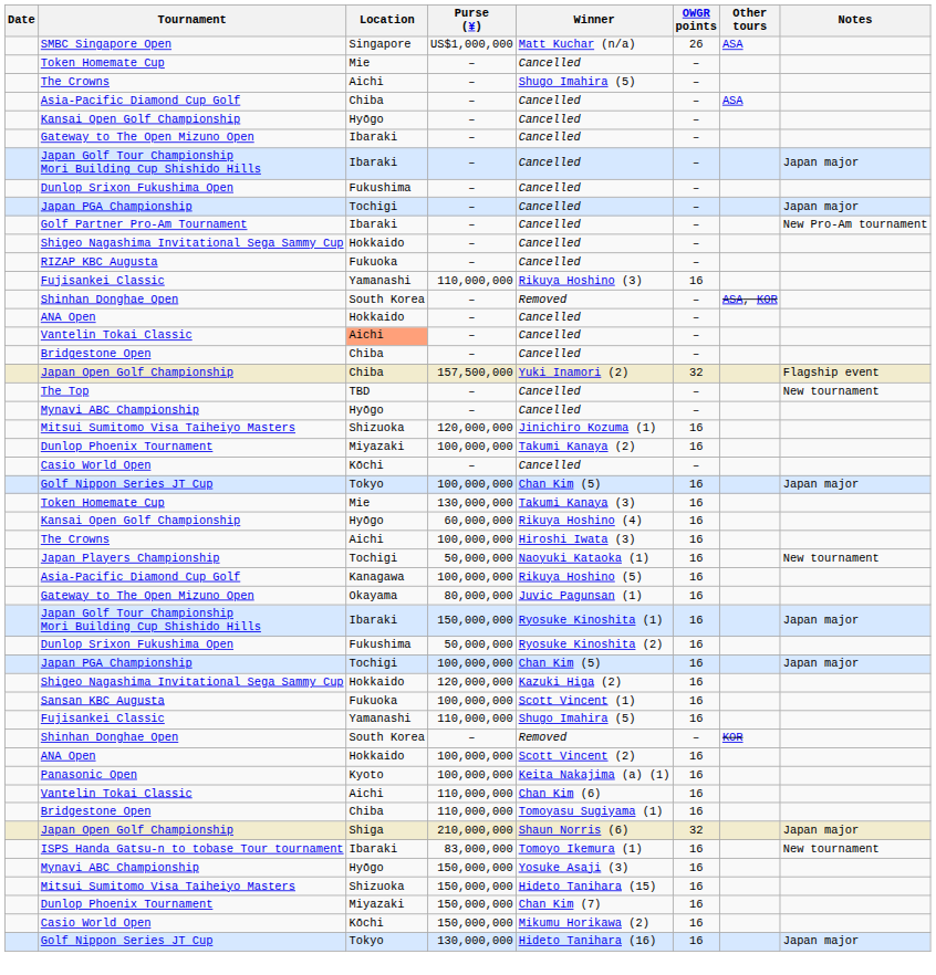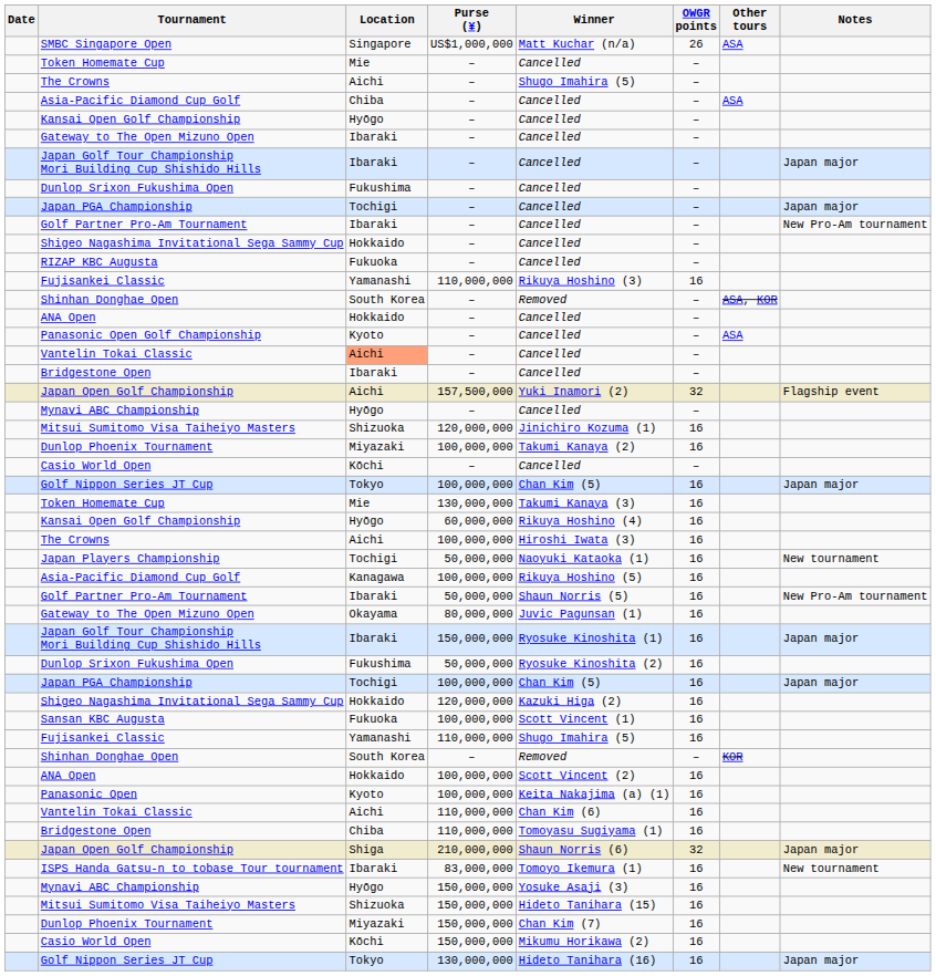 <table class="wikitable" style="font-size:95%">
 <tr>
 <th>Date</th>
 <th>Tournament</th>
 <th>Location</th>
 <th>Purse<br>(<a href='#'>¥</a>)</th>
 <th>Winner</th>
 <th><a href='#'>OWGR</a><br>points</th>
 <th>Other<br>tours</th>
 <th>Notes</th>
 </tr>
 <tr>
 <td align=right></td>
 <td><a href='#'>SMBC Singapore Open</a></td>
 <td>Singapore</td>
 <td align=right>US$1,000,000</td>
 <td> <a href='#'>Matt Kuchar</a> (n/a)</td>
 <td align=center>26</td>
 <td><a href='#'>ASA</a></td>
 <td></td>
 </tr>
 <tr>
 <td align=right><s></s></td>
 <td><a href='#'>Token Homemate Cup</a></td>
 <td>Mie</td>
 <td align=center>–</td>
 <td><em>Cancelled</em></td>
 <td align=center>–</td>
 <td></td>
 <td></td>
 </tr>
 <tr>
 <td align=right><s></s></td>
 <td><a href='#'>The Crowns</a></td>
 <td>Aichi</td>
 <td align=center>–</td>
 <td> <a href='#'>Shugo Imahira</a> (5)</td>
 <td align=center>–</td>
 <td></td>
 <td></td>
 </tr>
 <tr>
 <td align=right><s></s></td>
 <td><a href='#'>Asia-Pacific Diamond Cup Golf</a></td>
 <td>Chiba</td>
 <td align=center>–</td>
 <td><em>Cancelled</em></td>
 <td align=center>–</td>
 <td><a href='#'>ASA</a></td>
 <td></td>
 </tr>
 <tr>
 <td align=right><s></s></td>
 <td><a href='#'>Kansai Open Golf Championship</a></td>
 <td>Hyōgo</td>
 <td align=center>–</td>
 <td><em>Cancelled</em></td>
 <td align=center>–</td>
 <td></td>
 <td></td>
 </tr>
 <tr>
 <td align=right><s></s></td>
 <td><a href='#'>Gateway to The Open Mizuno Open</a></td>
 <td>Ibaraki</td>
 <td align=center>–</td>
 <td><em>Cancelled</em></td>
 <td align=center>–</td>
 <td></td>
 <td></td>
 </tr>
 <tr style="background:#D6E8FF;">
 <td align=right><s></s></td>
 <td><a href='#'>Japan Golf Tour Championship<br>Mori Building Cup Shishido Hills</a></td>
 <td>Ibaraki</td>
 <td align=center>–</td>
 <td><em>Cancelled</em></td>
 <td align=center>–</td>
 <td></td>
 <td>Japan major</td>
 </tr>
 <tr>
 <td align=right><s></s></td>
 <td><a href='#'>Dunlop Srixon Fukushima Open</a></td>
 <td>Fukushima</td>
 <td align=center>–</td>
 <td><em>Cancelled</em></td>
 <td align=center>–</td>
 <td></td>
 <td></td>
 </tr>
 <tr style="background:#D6E8FF;">
 <td align=right><s></s></td>
 <td><a href='#'>Japan PGA Championship</a></td>
 <td>Tochigi</td>
 <td align=center>–</td>
 <td><em>Cancelled</em></td>
 <td align=center>–</td>
 <td></td>
 <td>Japan major</td>
 </tr>
 <tr>
 <td align=right><s></s></td>
 <td><a href='#'>Golf Partner Pro-Am Tournament</a></td>
 <td>Ibaraki</td>
 <td align=center>–</td>
 <td><em>Cancelled</em></td>
 <td align=center>–</td>
 <td></td>
 <td>New Pro-Am tournament</td>
 </tr>
 <tr>
 <td align=right><s></s></td>
 <td><a href='#'>Shigeo Nagashima Invitational Sega Sammy Cup</a></td>
 <td>Hokkaido</td>
 <td align=center>–</td>
 <td><em>Cancelled</em></td>
 <td align=center>–</td>
 <td></td>
 <td></td>
 </tr>
 <tr>
 <td align=right><s></s></td>
 <td><a href='#'>RIZAP KBC Augusta</a></td>
 <td>Fukuoka</td>
 <td align=center>–</td>
 <td><em>Cancelled</em></td>
 <td align=center>–</td>
 <td></td>
 <td></td>
 </tr>
 <tr>
 <td align=right></td>
 <td><a href='#'>Fujisankei Classic</a></td>
 <td>Yamanashi</td>
 <td align=right>110,000,000</td>
 <td> <a href='#'>Rikuya Hoshino</a> (3)</td>
 <td align=center>16</td>
 <td></td>
 <td></td>
 </tr>
 <tr>
 <td align=right><s></s></td>
 <td><a href='#'>Shinhan Donghae Open</a></td>
 <td>South Korea</td>
 <td align=center>–</td>
 <td><em>Removed</em></td>
 <td align=center>–</td>
 <td><s><a href='#'>ASA</a>, <a href='#'>KOR</a></s></td>
 <td></td>
 </tr>
 <tr>
 <td align=right><s></s></td>
 <td><a href='#'>ANA Open</a></td>
 <td>Hokkaido</td>
 <td align=center>–</td>
 <td><em>Cancelled</em></td>
 <td align=center>–</td>
 <td></td>
 <td></td>
 </tr>
 <tr>
 <td align=right><s></s></td>
+<td><a href='#'>Panasonic Open Golf Championship</a></td>
+<td>Kyoto</td>
+<td align=center>–</td>
+<td><em>Cancelled</em></td>
+<td align=center>–</td>
+<td><a href='#'>ASA</a></td>
+<td></td>
+</tr>
+<tr>
+<td align=right><s></s></td>
 <td><a href='#'>Vantelin Tokai Classic</a></td>
 <td style="background: lightsalmon;">Aichi</td>
 <td align=center>–</td>
 <td><em>Cancelled</em></td>
 <td align=center>–</td>
 <td></td>
 <td></td>
 </tr>
 <tr>
 <td align=right><s></s></td>
 <td><a href='#'>Bridgestone Open</a></td>
-<td>Chiba</td>
+<td>Ibaraki</td>
 <td align=center>–</td>
 <td><em>Cancelled</em></td>
 <td align=center>–</td>
 <td></td>
 <td></td>
 </tr>
 <tr style="background:#f2ecce;">
 <td align=right></td>
 <td><a href='#'>Japan Open Golf Championship</a></td>
-<td>Chiba</td>
+<td>Aichi</td>
 <td align=right>157,500,000</td>
 <td> <a href='#'>Yuki Inamori</a> (2)</td>
 <td align=center>32</td>
 <td></td>
 <td>Flagship event</td>
-</tr>
-<tr>
-<td align=right><s></s></td>
-<td><a href='#'>The Top</a></td>
-<td>TBD</td>
-<td align=center>–</td>
-<td><em>Cancelled</em></td>
-<td align=center>–</td>
-<td></td>
-<td>New tournament</td>
 </tr>
 <tr>
 <td align=right><s></s></td>
 <td><a href='#'>Mynavi ABC Championship</a></td>
 <td>Hyōgo</td>
 <td align=center>–</td>
 <td><em>Cancelled</em></td>
 <td align=center>–</td>
 <td></td>
 <td></td>
 </tr>
 <tr>
 <td align=right></td>
 <td><a href='#'>Mitsui Sumitomo Visa Taiheiyo Masters</a></td>
 <td>Shizuoka</td>
 <td align=right>120,000,000</td>
 <td> <a href='#'>Jinichiro Kozuma</a> (1)</td>
 <td align=center>16</td>
 <td></td>
 <td></td>
 </tr>
 <tr>
 <td align=right></td>
 <td><a href='#'>Dunlop Phoenix Tournament</a></td>
 <td>Miyazaki</td>
 <td align=right>100,000,000</td>
 <td> <a href='#'>Takumi Kanaya</a> (2)</td>
 <td align=center>16</td>
 <td></td>
 <td></td>
 </tr>
 <tr>
 <td align=right><s></s></td>
 <td><a href='#'>Casio World Open</a></td>
 <td>Kōchi</td>
 <td align=center>–</td>
 <td><em>Cancelled</em></td>
 <td align=center>–</td>
 <td></td>
 <td></td>
 </tr>
 <tr style="background:#D6E8FF;">
 <td align=right></td>
 <td><a href='#'>Golf Nippon Series JT Cup</a></td>
 <td>Tokyo</td>
 <td align=right>100,000,000</td>
 <td> <a href='#'>Chan Kim</a> (5)</td>
 <td align=center>16</td>
 <td></td>
 <td>Japan major</td>
 </tr>
 <tr>
 <td align=right></td>
 <td><a href='#'>Token Homemate Cup</a></td>
 <td>Mie</td>
 <td align=right>130,000,000</td>
 <td> <a href='#'>Takumi Kanaya</a> (3)</td>
 <td align=center>16</td>
 <td></td>
 <td></td>
 </tr>
 <tr>
 <td align=right></td>
 <td><a href='#'>Kansai Open Golf Championship</a></td>
 <td>Hyōgo</td>
 <td align=right>60,000,000</td>
 <td> <a href='#'>Rikuya Hoshino</a> (4)</td>
 <td align=center>16</td>
 <td></td>
 <td></td>
 </tr>
 <tr>
 <td align=right></td>
 <td><a href='#'>The Crowns</a></td>
 <td>Aichi</td>
 <td align=right>100,000,000</td>
 <td> <a href='#'>Hiroshi Iwata</a> (3)</td>
 <td align=center>16</td>
 <td></td>
 <td></td>
 </tr>
 <tr>
 <td align=right></td>
 <td><a href='#'>Japan Players Championship</a></td>
 <td>Tochigi</td>
 <td align=right>50,000,000</td>
 <td> <a href='#'>Naoyuki Kataoka</a> (1)</td>
 <td align=center>16</td>
 <td></td>
 <td>New tournament</td>
 </tr>
 <tr>
 <td align=right></td>
 <td><a href='#'>Asia-Pacific Diamond Cup Golf</a></td>
 <td>Kanagawa</td>
 <td align=right>100,000,000</td>
 <td> <a href='#'>Rikuya Hoshino</a> (5)</td>
 <td align=center>16</td>
 <td></td>
 <td></td>
+</tr>
+<tr>
+<td align=right></td>
+<td><a href='#'>Golf Partner Pro-Am Tournament</a></td>
+<td>Ibaraki</td>
+<td align=right>50,000,000</td>
+<td> <a href='#'>Shaun Norris</a> (5)</td>
+<td align=center>16</td>
+<td></td>
+<td>New Pro-Am tournament</td>
 </tr>
 <tr>
 <td align=right></td>
 <td><a href='#'>Gateway to The Open Mizuno Open</a></td>
 <td>Okayama</td>
 <td align=right>80,000,000</td>
 <td> <a href='#'>Juvic Pagunsan</a> (1)</td>
 <td align=center>16</td>
 <td></td>
 <td></td>
 </tr>
 <tr style="background:#D6E8FF;">
 <td align=right></td>
 <td><a href='#'>Japan Golf Tour Championship<br>Mori Building Cup Shishido Hills</a></td>
 <td>Ibaraki</td>
 <td align=right>150,000,000</td>
 <td> <a href='#'>Ryosuke Kinoshita</a> (1)</td>
 <td align=center>16</td>
 <td></td>
 <td>Japan major</td>
 </tr>
 <tr>
 <td align=right></td>
 <td><a href='#'>Dunlop Srixon Fukushima Open</a></td>
 <td>Fukushima</td>
 <td align=right>50,000,000</td>
 <td> <a href='#'>Ryosuke Kinoshita</a> (2)</td>
 <td align=center>16</td>
 <td></td>
 <td></td>
 </tr>
 <tr style="background:#D6E8FF;">
 <td align=right></td>
 <td><a href='#'>Japan PGA Championship</a></td>
 <td>Tochigi</td>
 <td align=right>100,000,000</td>
 <td> <a href='#'>Chan Kim</a> (5)</td>
 <td align=center>16</td>
 <td></td>
 <td>Japan major</td>
 </tr>
 <tr>
 <td align=right></td>
 <td><a href='#'>Shigeo Nagashima Invitational Sega Sammy Cup</a></td>
 <td>Hokkaido</td>
 <td align=right>120,000,000</td>
 <td> <a href='#'>Kazuki Higa</a> (2)</td>
 <td align=center>16</td>
 <td></td>
 <td></td>
 </tr>
 <tr>
 <td align=right></td>
 <td><a href='#'>Sansan KBC Augusta</a></td>
 <td>Fukuoka</td>
 <td align=right>100,000,000</td>
 <td> <a href='#'>Scott Vincent</a> (1)</td>
 <td align=center>16</td>
 <td></td>
 <td></td>
 </tr>
 <tr>
 <td align=right></td>
 <td><a href='#'>Fujisankei Classic</a></td>
 <td>Yamanashi</td>
 <td align=right>110,000,000</td>
 <td> <a href='#'>Shugo Imahira</a> (5)</td>
 <td align=center>16</td>
 <td></td>
 <td></td>
 </tr>
 <tr>
 <td align=right><s></s></td>
 <td><a href='#'>Shinhan Donghae Open</a></td>
 <td>South Korea</td>
 <td align=center>–</td>
 <td><em>Removed</em></td>
 <td align=center>–</td>
 <td><s><a href='#'>KOR</a></s></td>
 <td></td>
 </tr>
 <tr>
 <td align=right></td>
 <td><a href='#'>ANA Open</a></td>
 <td>Hokkaido</td>
 <td align=right>100,000,000</td>
 <td> <a href='#'>Scott Vincent</a> (2)</td>
 <td align=center>16</td>
 <td></td>
 <td></td>
 </tr>
 <tr>
 <td align=right></td>
 <td><a href='#'>Panasonic Open</a></td>
 <td>Kyoto</td>
 <td align=right>100,000,000</td>
 <td> <a href='#'>Keita Nakajima</a> (a) (1)</td>
 <td align=center>16</td>
 <td></td>
 <td></td>
 </tr>
 <tr>
 <td align=right></td>
 <td><a href='#'>Vantelin Tokai Classic</a></td>
 <td>Aichi</td>
 <td align=right>110,000,000</td>
 <td> <a href='#'>Chan Kim</a> (6)</td>
 <td align=center>16</td>
 <td></td>
 <td></td>
 </tr>
 <tr>
 <td align=right></td>
 <td><a href='#'>Bridgestone Open</a></td>
 <td>Chiba</td>
 <td align=right>110,000,000</td>
 <td> <a href='#'>Tomoyasu Sugiyama</a> (1)</td>
 <td align=center>16</td>
 <td></td>
 <td></td>
 </tr>
 <tr style="background:#f2ecce;">
 <td align=right></td>
 <td><a href='#'>Japan Open Golf Championship</a></td>
 <td>Shiga</td>
 <td align=right>210,000,000</td>
 <td> <a href='#'>Shaun Norris</a> (6)</td>
 <td align=center>32</td>
 <td></td>
 <td>Japan major</td>
 </tr>
 <tr>
 <td align=right><br><s></s></td>
 <td><a href='#'>ISPS Handa Gatsu-n to tobase Tour tournament</a></td>
 <td>Ibaraki</td>
 <td align=right>83,000,000</td>
 <td> <a href='#'>Tomoyo Ikemura</a> (1)</td>
 <td align=center>16</td>
 <td></td>
 <td>New tournament</td>
 </tr>
 <tr>
 <td align=right></td>
 <td><a href='#'>Mynavi ABC Championship</a></td>
 <td>Hyōgo</td>
 <td align=right>150,000,000</td>
 <td> <a href='#'>Yosuke Asaji</a> (3)</td>
 <td align=center>16</td>
 <td></td>
 <td></td>
 </tr>
 <tr>
 <td align=right></td>
 <td><a href='#'>Mitsui Sumitomo Visa Taiheiyo Masters</a></td>
 <td>Shizuoka</td>
 <td align=right>150,000,000</td>
 <td> <a href='#'>Hideto Tanihara</a> (15)</td>
 <td align=center>16</td>
 <td></td>
 <td></td>
 </tr>
 <tr>
 <td align=right></td>
 <td><a href='#'>Dunlop Phoenix Tournament</a></td>
 <td>Miyazaki</td>
 <td align=right>150,000,000</td>
 <td> <a href='#'>Chan Kim</a> (7)</td>
 <td align=center>16</td>
 <td></td>
 <td></td>
 </tr>
 <tr>
 <td align=right></td>
 <td><a href='#'>Casio World Open</a></td>
 <td>Kōchi</td>
 <td align=right>150,000,000</td>
 <td> <a href='#'>Mikumu Horikawa</a> (2)</td>
 <td align=center>16</td>
 <td></td>
 <td></td>
 </tr>
 <tr style="background:#D6E8FF;">
 <td align=right></td>
 <td><a href='#'>Golf Nippon Series JT Cup</a></td>
 <td>Tokyo</td>
 <td align=right>130,000,000</td>
 <td> <a href='#'>Hideto Tanihara</a> (16)</td>
 <td align=center>16</td>
 <td></td>
 <td>Japan major</td>
 </tr>
 </table>
